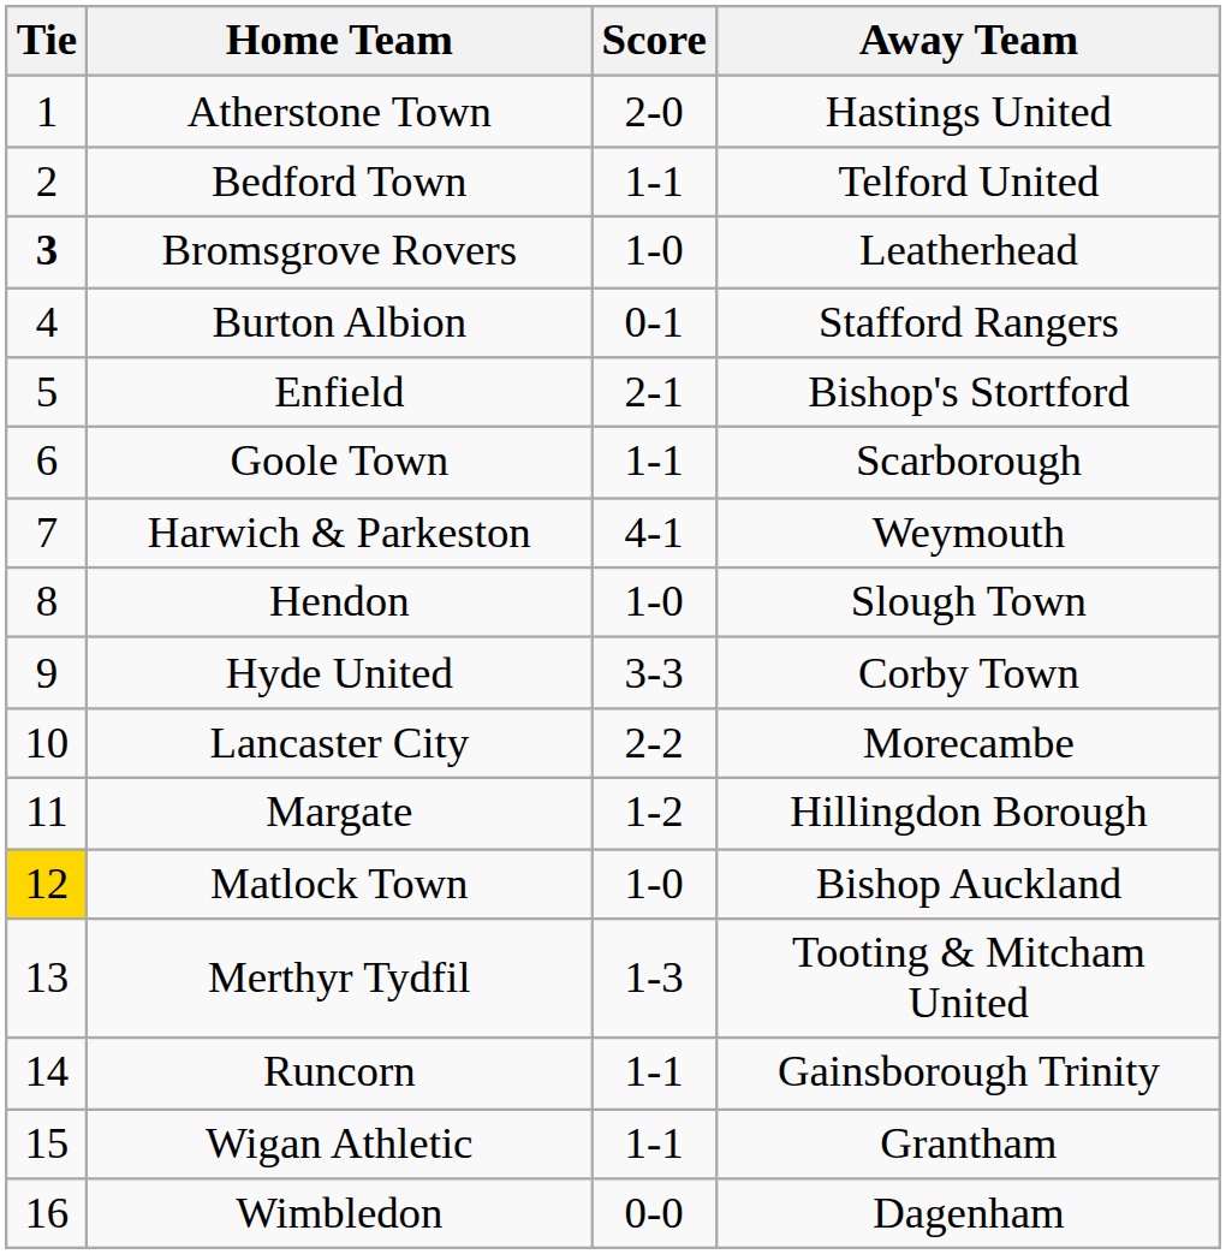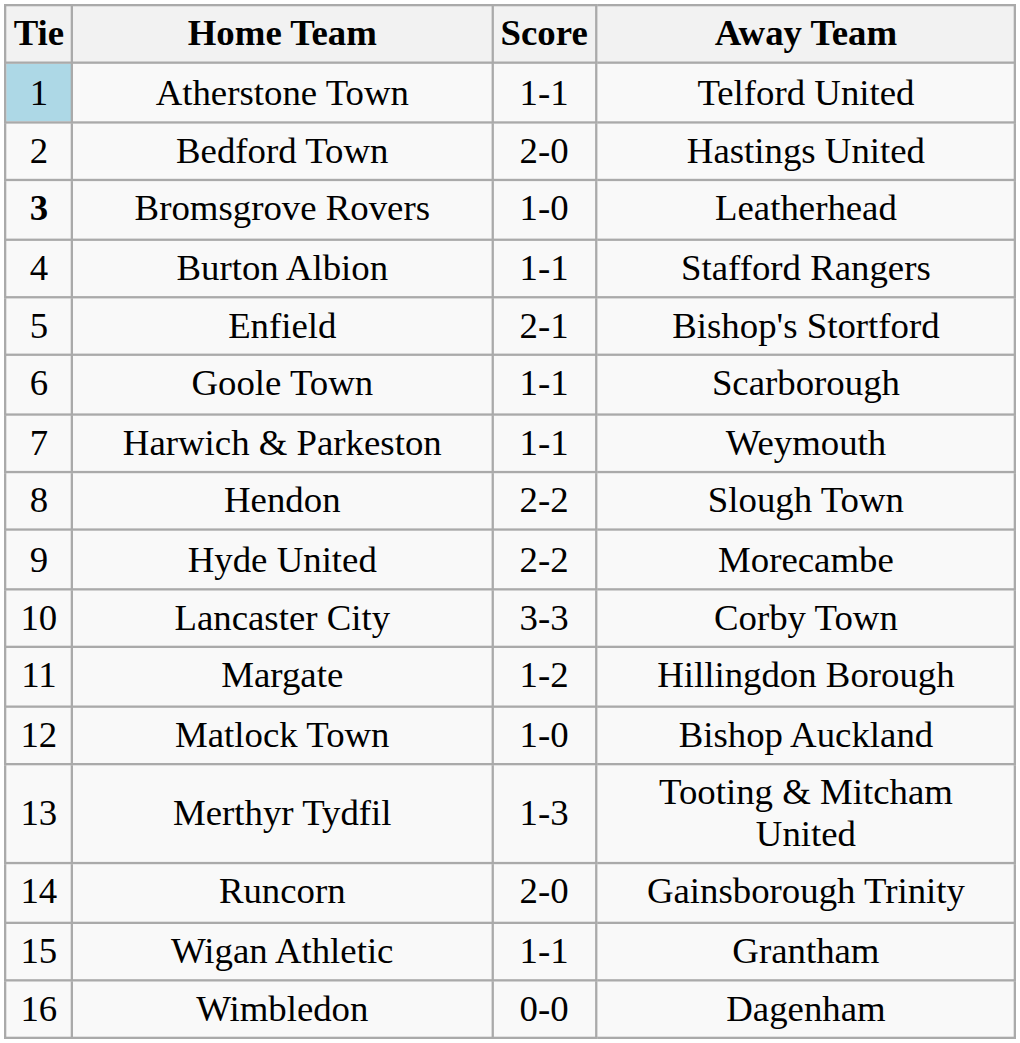 <table class="wikitable" style="text-align:center;">
 <tr>
 <th width=20>Tie</th>
 <th width=175>Home Team</th>
 <th width=20>Score</th>
 <th width=175>Away Team</th>
 </tr>
 <tr>
-<td>1</td>
+<td style="background: lightblue;">1</td>
 <td>Atherstone Town</td>
-<td>2-0</td>
-<td>Hastings United</td>
+<td>1-1</td>
+<td>Telford United</td>
 </tr>
 <tr>
 <td>2</td>
 <td>Bedford Town</td>
-<td>1-1</td>
-<td>Telford United</td>
+<td>2-0</td>
+<td>Hastings United</td>
 </tr>
 <tr>
 <td><strong>3</strong></td>
 <td>Bromsgrove Rovers</td>
 <td>1-0</td>
 <td>Leatherhead</td>
 </tr>
 <tr>
 <td>4</td>
 <td>Burton Albion</td>
-<td>0-1</td>
+<td>1-1</td>
 <td>Stafford Rangers</td>
 </tr>
 <tr>
 <td>5</td>
 <td>Enfield</td>
 <td>2-1</td>
 <td>Bishop's Stortford</td>
 </tr>
 <tr>
 <td>6</td>
 <td>Goole Town</td>
 <td>1-1</td>
 <td>Scarborough</td>
 </tr>
 <tr>
 <td>7</td>
 <td>Harwich & Parkeston</td>
-<td>4-1</td>
+<td>1-1</td>
 <td>Weymouth</td>
 </tr>
 <tr>
 <td>8</td>
 <td>Hendon</td>
-<td>1-0</td>
+<td>2-2</td>
 <td>Slough Town</td>
 </tr>
 <tr>
 <td>9</td>
 <td>Hyde United</td>
-<td>3-3</td>
-<td>Corby Town</td>
+<td>2-2</td>
+<td>Morecambe</td>
 </tr>
 <tr>
 <td>10</td>
 <td>Lancaster City</td>
-<td>2-2</td>
-<td>Morecambe</td>
+<td>3-3</td>
+<td>Corby Town</td>
 </tr>
 <tr>
 <td>11</td>
 <td>Margate</td>
 <td>1-2</td>
 <td>Hillingdon Borough</td>
 </tr>
 <tr>
-<td style="background: gold;">12</td>
+<td>12</td>
 <td>Matlock Town</td>
 <td>1-0</td>
 <td>Bishop Auckland</td>
 </tr>
 <tr>
 <td>13</td>
 <td>Merthyr Tydfil</td>
 <td>1-3</td>
 <td>Tooting & Mitcham United</td>
 </tr>
 <tr>
 <td>14</td>
 <td>Runcorn</td>
-<td>1-1</td>
+<td>2-0</td>
 <td>Gainsborough Trinity</td>
 </tr>
 <tr>
 <td>15</td>
 <td>Wigan Athletic</td>
 <td>1-1</td>
 <td>Grantham</td>
 </tr>
 <tr>
 <td>16</td>
 <td>Wimbledon</td>
 <td>0-0</td>
 <td>Dagenham</td>
 </tr>
 </table>
